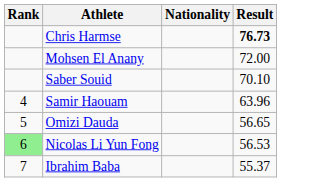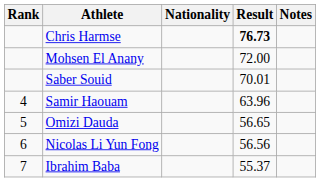 <table class="wikitable sortable" style="text-align:center">
 <tr>
 <th>Rank</th>
 <th>Athlete</th>
 <th>Nationality</th>
 <th>Result</th>
+<th>Notes</th>
 </tr>
 <tr>
 <td></td>
 <td align=left><a href='#'>Chris Harmse</a></td>
 <td align=left></td>
 <td><strong>76.73</strong></td>
+<td></td>
 </tr>
 <tr>
 <td></td>
 <td align=left><a href='#'>Mohsen El Anany</a></td>
 <td align=left></td>
 <td>72.00</td>
+<td></td>
 </tr>
 <tr>
 <td></td>
 <td align=left><a href='#'>Saber Souid</a></td>
 <td align=left></td>
-<td>70.10</td>
+<td>70.01</td>
+<td></td>
 </tr>
 <tr>
 <td>4</td>
 <td align=left><a href='#'>Samir Haouam</a></td>
 <td align=left></td>
 <td>63.96</td>
+<td></td>
 </tr>
 <tr>
 <td>5</td>
 <td align=left><a href='#'>Omizi Dauda</a></td>
 <td align=left></td>
 <td>56.65</td>
+<td></td>
 </tr>
 <tr>
-<td style="background: lightgreen;">6</td>
+<td>6</td>
 <td align=left><a href='#'>Nicolas Li Yun Fong</a></td>
 <td align=left></td>
-<td>56.53</td>
+<td>56.56</td>
+<td></td>
 </tr>
 <tr>
 <td>7</td>
 <td align=left><a href='#'>Ibrahim Baba</a></td>
 <td align=left></td>
 <td>55.37</td>
+<td></td>
 </tr>
 </table>
